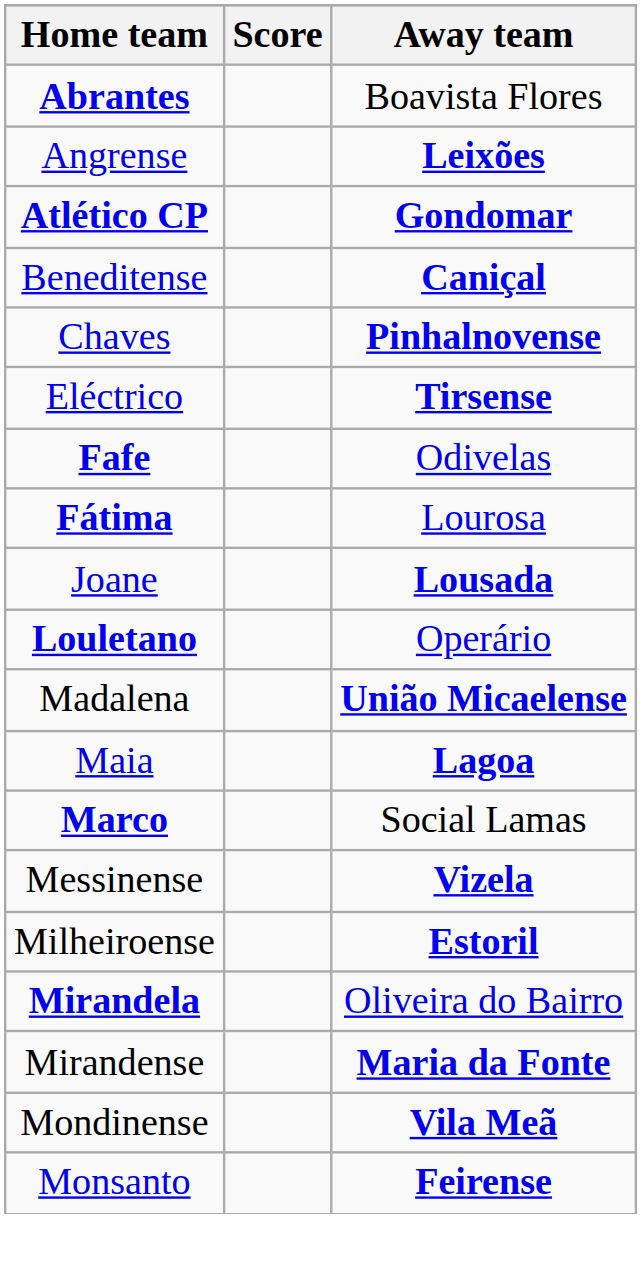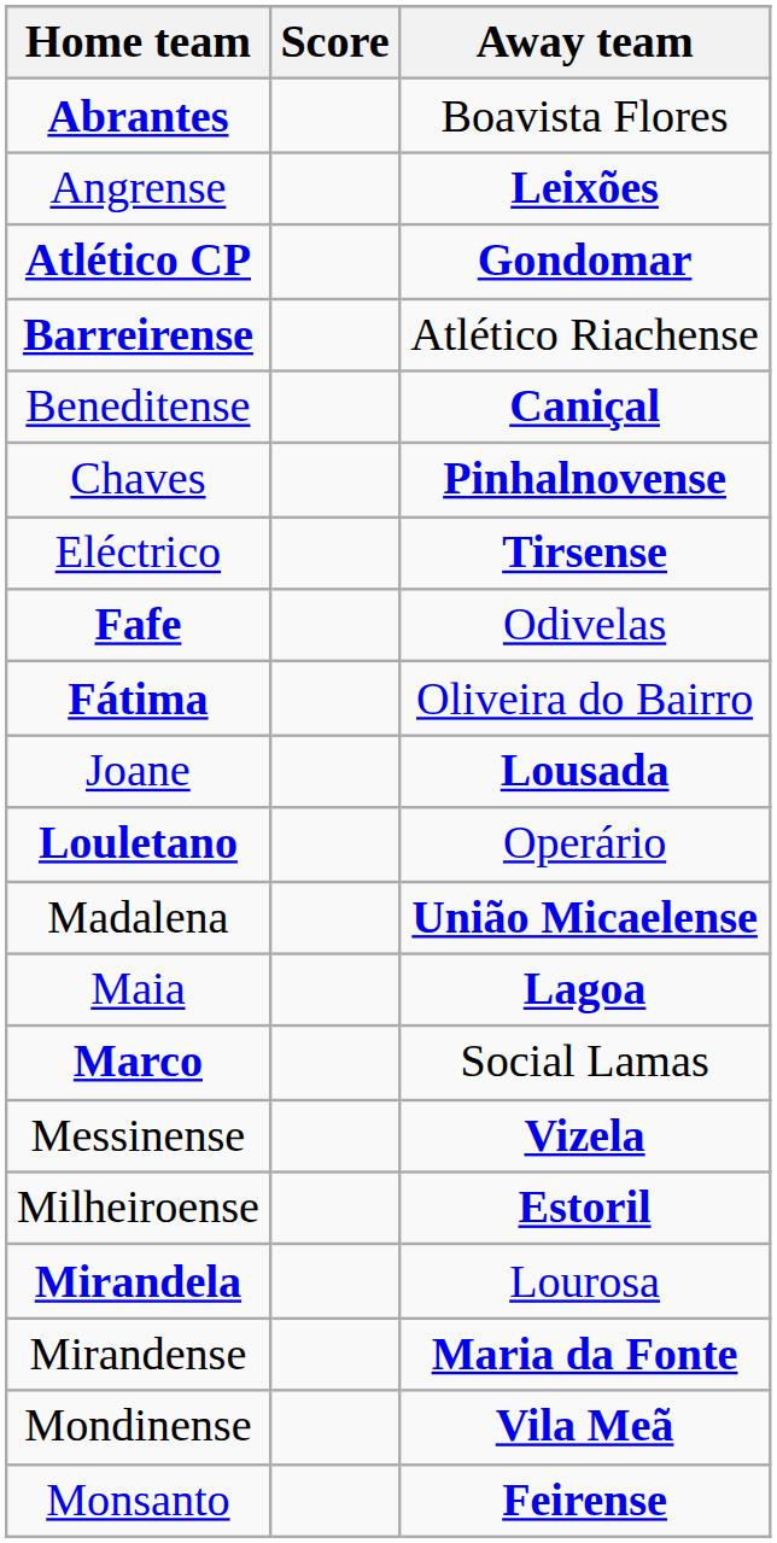 <table class="wikitable" style="text-align: center">
 <tr>
 </tr>
 <tr>
 <th>Home team</th>
 <th>Score</th>
 <th>Away team</th>
 </tr>
 <tr>
 <td><strong><a href='#'>Abrantes</a></strong> </td>
 <td></td>
 <td>Boavista Flores </td>
 </tr>
 <tr>
 <td><a href='#'>Angrense</a> </td>
 <td></td>
 <td><strong><a href='#'>Leixões</a></strong> </td>
 </tr>
 <tr>
 <td><strong><a href='#'>Atlético CP</a></strong> </td>
 <td></td>
 <td><strong><a href='#'>Gondomar</a> </strong></td>
 </tr>
 <tr>
+<td><strong><a href='#'>Barreirense</a></strong> </td>
+<td></td>
+<td>Atlético Riachense </td>
+</tr>
+<tr>
 <td><a href='#'>Beneditense</a> </td>
 <td></td>
 <td><strong><a href='#'>Caniçal</a></strong> </td>
 </tr>
 <tr>
 <td><a href='#'>Chaves</a> </td>
 <td></td>
 <td><strong><a href='#'>Pinhalnovense</a></strong> </td>
 </tr>
 <tr>
 <td><a href='#'>Eléctrico</a> </td>
 <td></td>
 <td><strong><a href='#'>Tirsense</a></strong> </td>
 </tr>
 <tr>
 <td><strong><a href='#'>Fafe</a></strong> </td>
 <td></td>
 <td><a href='#'>Odivelas</a> </td>
 </tr>
 <tr>
 <td><strong><a href='#'>Fátima</a></strong> </td>
 <td></td>
-<td><a href='#'>Lourosa</a> </td>
+<td><a href='#'>Oliveira do Bairro</a> </td>
 </tr>
 <tr>
 <td><a href='#'>Joane</a> </td>
 <td></td>
 <td><strong><a href='#'>Lousada</a></strong> </td>
 </tr>
 <tr>
 <td><strong><a href='#'>Louletano</a></strong> </td>
 <td></td>
 <td><a href='#'>Operário</a> </td>
 </tr>
 <tr>
 <td>Madalena </td>
 <td></td>
 <td><strong><a href='#'>União Micaelense</a></strong> </td>
 </tr>
 <tr>
 <td><a href='#'>Maia</a> </td>
 <td></td>
 <td><strong><a href='#'>Lagoa</a></strong> </td>
 </tr>
 <tr>
 <td><strong><a href='#'>Marco</a></strong> </td>
 <td></td>
 <td>Social Lamas </td>
 </tr>
 <tr>
 <td>Messinense </td>
 <td></td>
 <td><strong><a href='#'>Vizela</a></strong> </td>
 </tr>
 <tr>
 <td>Milheiroense </td>
 <td></td>
 <td><strong><a href='#'>Estoril</a></strong> </td>
 </tr>
 <tr>
 <td><strong><a href='#'>Mirandela</a></strong> </td>
 <td></td>
-<td><a href='#'>Oliveira do Bairro</a> </td>
+<td><a href='#'>Lourosa</a> </td>
 </tr>
 <tr>
 <td>Mirandense </td>
 <td></td>
 <td><strong><a href='#'>Maria da Fonte</a></strong> </td>
 </tr>
 <tr>
 <td>Mondinense </td>
 <td></td>
 <td><strong><a href='#'>Vila Meã</a></strong> </td>
 </tr>
 <tr>
 <td><a href='#'>Monsanto</a> </td>
 <td></td>
 <td><strong><a href='#'>Feirense</a></strong> </td>
 </tr>
 </table>
